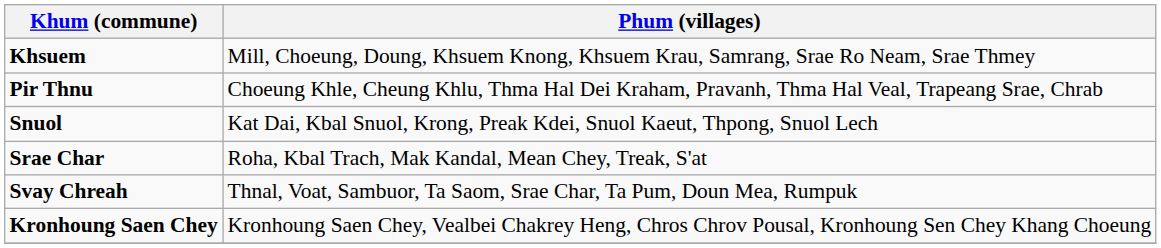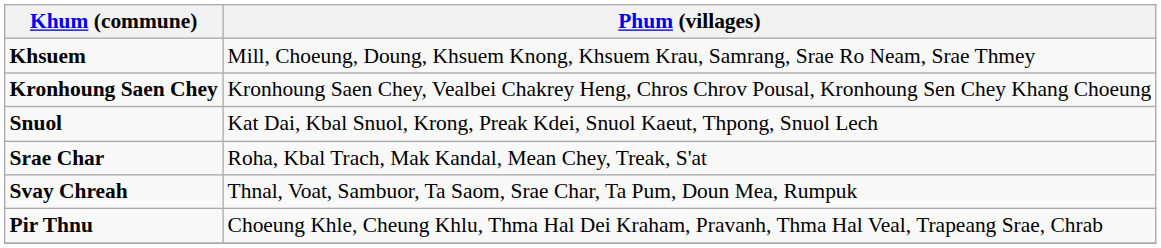 <table class="wikitable">
 <tr>
 <th><a href='#'>Khum</a> (commune)</th>
 <th><a href='#'>Phum</a> (villages)</th>
 </tr>
 <tr>
 <td><strong>Khsuem</strong></td>
 <td>Mill, Choeung, Doung, Khsuem Knong, Khsuem Krau, Samrang, Srae Ro Neam, Srae Thmey</td>
 </tr>
 <tr>
-<td><strong>Pir Thnu</strong></td>
-<td>Choeung Khle, Cheung Khlu, Thma Hal Dei Kraham, Pravanh, Thma Hal Veal, Trapeang Srae, Chrab</td>
+<td><strong>Kronhoung Saen Chey</strong></td>
+<td>Kronhoung Saen Chey, Vealbei Chakrey Heng, Chros Chrov Pousal, Kronhoung Sen Chey Khang Choeung</td>
 </tr>
 <tr>
 <td><strong>Snuol</strong></td>
 <td>Kat Dai, Kbal Snuol, Krong, Preak Kdei, Snuol Kaeut, Thpong, Snuol Lech</td>
 </tr>
 <tr>
 <td><strong>Srae Char</strong></td>
 <td>Roha, Kbal Trach, Mak Kandal, Mean Chey, Treak, S'at</td>
 </tr>
 <tr>
 <td><strong>Svay Chreah</strong></td>
 <td>Thnal, Voat, Sambuor, Ta Saom, Srae Char, Ta Pum, Doun Mea, Rumpuk</td>
 </tr>
 <tr>
-<td><strong>Kronhoung Saen Chey</strong></td>
-<td>Kronhoung Saen Chey, Vealbei Chakrey Heng, Chros Chrov Pousal, Kronhoung Sen Chey Khang Choeung</td>
+<td><strong>Pir Thnu</strong></td>
+<td>Choeung Khle, Cheung Khlu, Thma Hal Dei Kraham, Pravanh, Thma Hal Veal, Trapeang Srae, Chrab</td>
 </tr>
 <tr>
 </tr>
 </table>
